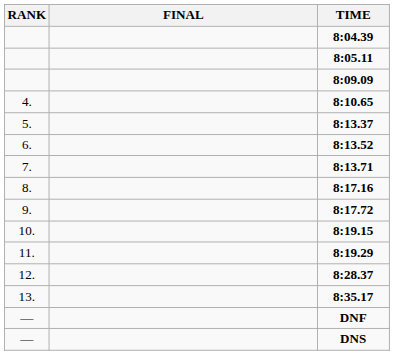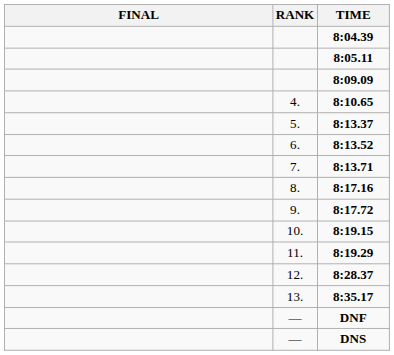 <table class="wikitable" style="border-collapse: collapse; font-size: 90%;">
 <tr>
+<th style="width: 20em">FINAL</th>
 <th>RANK</th>
-<th style="width: 20em">FINAL</th>
 <th style="width: 5em">TIME</th>
 </tr>
 <tr>
+<td></td>
 <td align="center"></td>
-<td></td>
 <td align="center"><strong>8:04.39</strong></td>
 </tr>
 <tr>
+<td></td>
 <td align="center"></td>
-<td></td>
 <td align="center"><strong>8:05.11</strong></td>
 </tr>
 <tr>
+<td></td>
 <td align="center"></td>
-<td></td>
 <td align="center"><strong>8:09.09</strong></td>
 </tr>
 <tr>
+<td></td>
 <td align="center">4.</td>
-<td></td>
 <td align="center"><strong>8:10.65</strong></td>
 </tr>
 <tr>
+<td></td>
 <td align="center">5.</td>
-<td></td>
 <td align="center"><strong>8:13.37</strong></td>
 </tr>
 <tr>
+<td></td>
 <td align="center">6.</td>
-<td></td>
 <td align="center"><strong>8:13.52</strong></td>
 </tr>
 <tr>
+<td></td>
 <td align="center">7.</td>
-<td></td>
 <td align="center"><strong>8:13.71</strong></td>
 </tr>
 <tr>
+<td></td>
 <td align="center">8.</td>
-<td></td>
 <td align="center"><strong>8:17.16</strong></td>
 </tr>
 <tr>
+<td></td>
 <td align="center">9.</td>
-<td></td>
 <td align="center"><strong>8:17.72</strong></td>
 </tr>
 <tr>
+<td></td>
 <td align="center">10.</td>
-<td></td>
 <td align="center"><strong>8:19.15</strong></td>
 </tr>
 <tr>
+<td></td>
 <td align="center">11.</td>
-<td></td>
 <td align="center"><strong>8:19.29</strong></td>
 </tr>
 <tr>
+<td></td>
 <td align="center">12.</td>
-<td></td>
 <td align="center"><strong>8:28.37</strong></td>
 </tr>
 <tr>
+<td></td>
 <td align="center">13.</td>
-<td></td>
 <td align="center"><strong>8:35.17</strong></td>
 </tr>
 <tr>
+<td></td>
 <td align="center">—</td>
-<td></td>
 <td align="center"><strong>DNF</strong></td>
 </tr>
 <tr>
+<td></td>
 <td align="center">—</td>
-<td></td>
 <td align="center"><strong>DNS</strong></td>
 </tr>
 </table>
